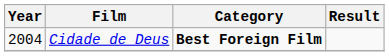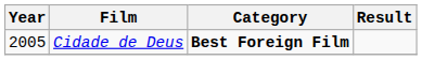 <table class="wikitable">
 <tr>
 <th>Year</th>
 <th>Film</th>
 <th>Category</th>
 <th>Result</th>
 </tr>
 <tr>
-<td>2004</td>
+<td>2005</td>
 <td><em><a href='#'>Cidade de Deus</a></em></td>
 <td><strong>Best Foreign Film</strong></td>
 <td></td>
 </tr>
 <tr>
 </tr>
 </table>
